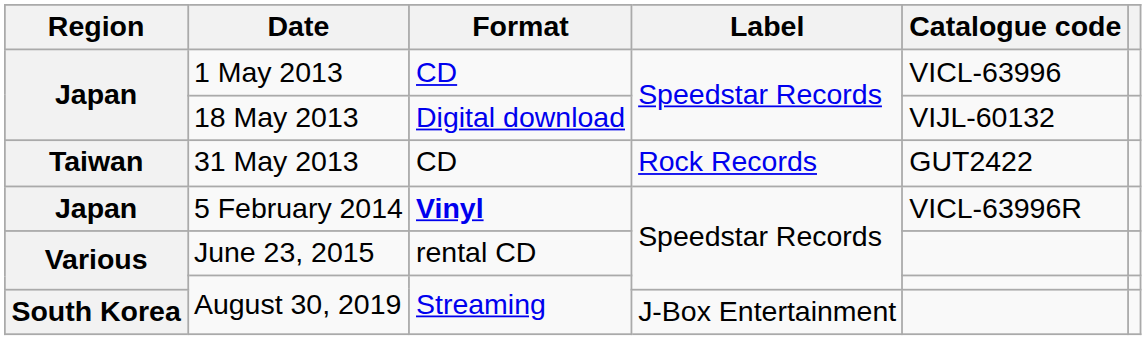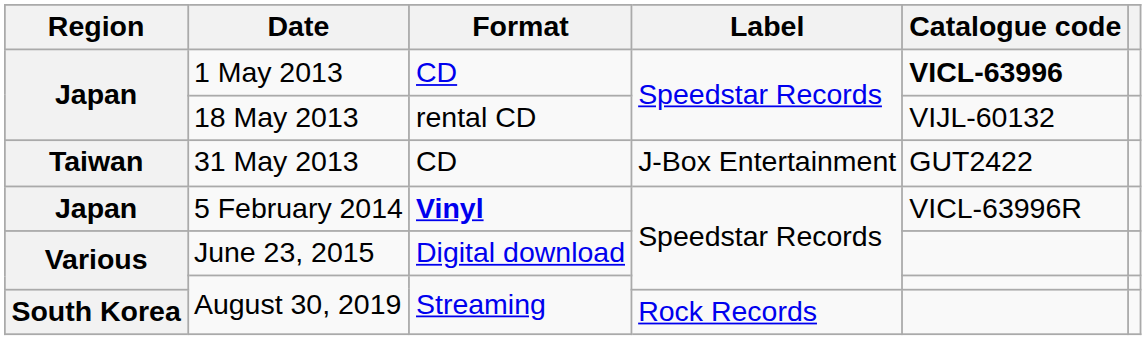 <table class="wikitable unsortable plainrowheaders">
 <tr>
 <th scope="col">Region</th>
 <th scope="col">Date</th>
 <th scope="col">Format</th>
 <th scope="col">Label</th>
 <th scope="col">Catalogue code</th>
 <th scope="col"></th>
 </tr>
 <tr>
 <th scope="row" rowspan="2">Japan</th>
 <td>1 May 2013</td>
 <td><a href='#'>CD</a></td>
 <td rowspan="2"><a href='#'>Speedstar Records</a></td>
-<td>VICL-63996</td>
+<td><strong>VICL-63996</strong></td>
 <td style="text-align:center;"></td>
 </tr>
 <tr>
 <td>18 May 2013</td>
-<td><a href='#'>Digital download</a></td>
+<td>rental CD</td>
 <td>VIJL-60132</td>
 <td style="text-align:center;"></td>
 </tr>
 <tr>
 <th scope="row">Taiwan</th>
 <td>31 May 2013</td>
 <td>CD</td>
-<td><a href='#'>Rock Records</a></td>
+<td>J-Box Entertainment</td>
 <td>GUT2422</td>
 <td style="text-align:center;"></td>
 </tr>
 <tr>
 <th scope="row">Japan</th>
 <td>5 February 2014</td>
 <td><strong><a href='#'>Vinyl</a></strong></td>
 <td rowspan="3">Speedstar Records</td>
 <td>VICL-63996R</td>
 <td style="text-align:center;"></td>
 </tr>
 <tr>
 <th scope="row" rowspan="2">Various</th>
 <td>June 23, 2015</td>
-<td>rental CD</td>
+<td><a href='#'>Digital download</a></td>
 <td></td>
 <td style="text-align:center;"></td>
 </tr>
 <tr>
 <td rowspan="2">August 30, 2019</td>
 <td rowspan="2"><a href='#'>Streaming</a></td>
 <td></td>
 <td style="text-align:center;"></td>
 </tr>
 <tr>
 <th scope="row">South Korea</th>
-<td>J-Box Entertainment</td>
+<td><a href='#'>Rock Records</a></td>
 <td></td>
 <td style="text-align:center;"></td>
 </tr>
 </table>
